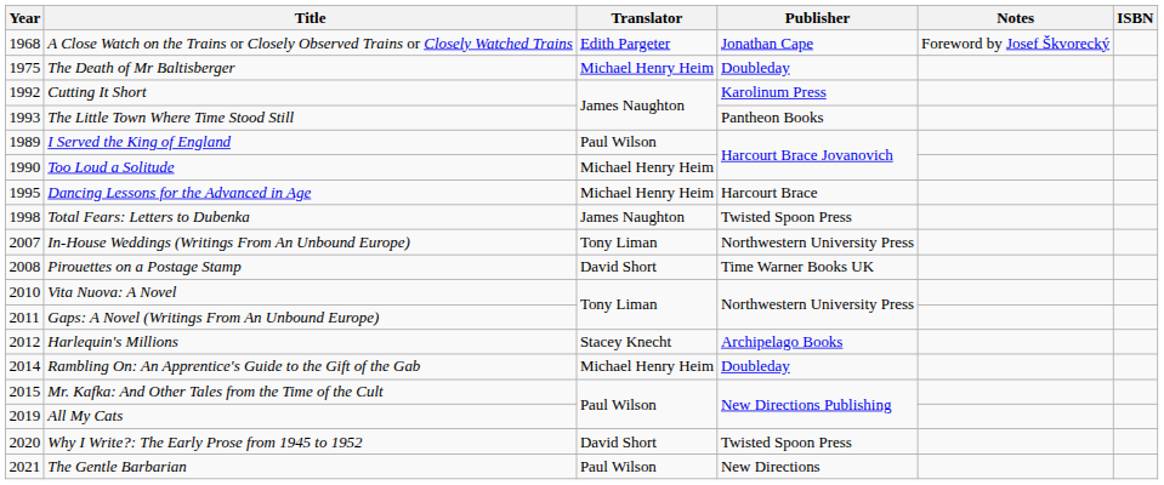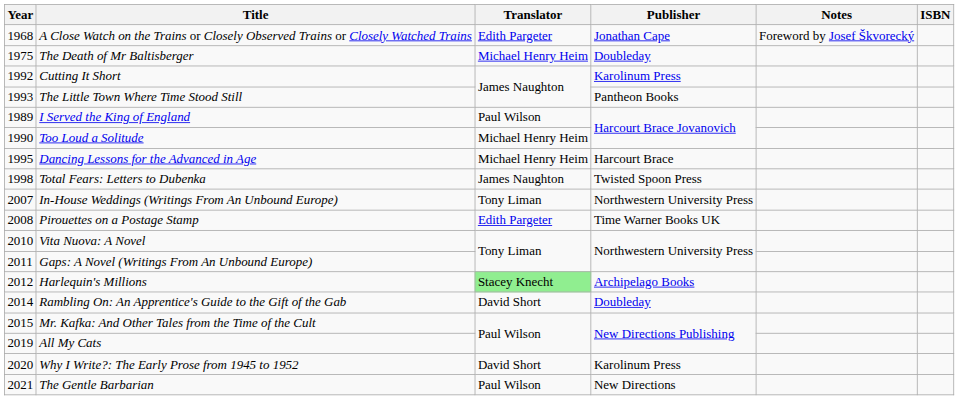 <table class="wikitable sortable">
 <tr>
 <th>Year</th>
 <th>Title</th>
 <th>Translator</th>
 <th>Publisher</th>
 <th>Notes</th>
 <th>ISBN</th>
 </tr>
 <tr>
 <td>1968</td>
 <td><em>A Close Watch on the Trains</em> or <em>Closely Observed Trains</em> or <em><a href='#'>Closely Watched Trains</a></em></td>
 <td><a href='#'>Edith Pargeter</a></td>
 <td><a href='#'>Jonathan Cape</a></td>
 <td>Foreword by <a href='#'>Josef Škvorecký</a></td>
 <td></td>
 </tr>
 <tr>
 <td>1975</td>
 <td><em>The Death of Mr Baltisberger</em></td>
 <td><a href='#'>Michael Henry Heim</a></td>
 <td><a href='#'>Doubleday</a></td>
 <td></td>
 <td></td>
 </tr>
 <tr>
 <td>1992</td>
 <td><em>Cutting It Short</em></td>
 <td rowspan="2">James Naughton</td>
 <td><a href='#'>Karolinum Press</a></td>
 <td></td>
 <td></td>
 </tr>
 <tr>
 <td>1993</td>
 <td><em>The Little Town Where Time Stood Still</em></td>
 <td>Pantheon Books</td>
 <td></td>
 <td></td>
 </tr>
 <tr>
 <td>1989</td>
 <td><em><a href='#'>I Served the King of England</a></em></td>
 <td>Paul Wilson</td>
 <td rowspan="2"><a href='#'>Harcourt Brace Jovanovich</a></td>
 <td></td>
 <td></td>
 </tr>
 <tr>
 <td>1990</td>
 <td><em><a href='#'>Too Loud a Solitude</a></em></td>
 <td>Michael Henry Heim</td>
 <td></td>
 <td></td>
 </tr>
 <tr>
 <td>1995</td>
 <td><em><a href='#'>Dancing Lessons for the Advanced in Age</a></em></td>
 <td>Michael Henry Heim</td>
 <td>Harcourt Brace</td>
 <td></td>
 <td></td>
 </tr>
 <tr>
 <td>1998</td>
 <td><em>Total Fears: Letters to Dubenka</em></td>
 <td>James Naughton</td>
 <td>Twisted Spoon Press</td>
 <td></td>
 <td></td>
 </tr>
 <tr>
 <td>2007</td>
 <td><em>In-House Weddings (Writings From An Unbound Europe)</em></td>
 <td>Tony Liman</td>
 <td>Northwestern University Press</td>
 <td></td>
 <td></td>
 </tr>
 <tr>
 <td>2008</td>
 <td><em>Pirouettes on a Postage Stamp</em></td>
-<td>David Short</td>
+<td><a href='#'>Edith Pargeter</a></td>
 <td>Time Warner Books UK</td>
 <td></td>
 <td></td>
 </tr>
 <tr>
 <td>2010</td>
 <td><em>Vita Nuova: A Novel</em></td>
 <td rowspan="2">Tony Liman</td>
 <td rowspan="2">Northwestern University Press</td>
 <td></td>
 <td></td>
 </tr>
 <tr>
 <td>2011</td>
 <td><em>Gaps: A Novel (Writings From An Unbound Europe)</em></td>
 <td></td>
 <td></td>
 </tr>
 <tr>
 <td>2012</td>
 <td><em>Harlequin's Millions</em></td>
-<td>Stacey Knecht</td>
+<td style="background: lightgreen;">Stacey Knecht</td>
 <td><a href='#'>Archipelago Books</a></td>
 <td></td>
 <td></td>
 </tr>
 <tr>
 <td>2014</td>
 <td><em>Rambling On: An Apprentice's Guide to the Gift of the Gab</em></td>
-<td>Michael Henry Heim</td>
+<td>David Short</td>
 <td><a href='#'>Doubleday</a></td>
 <td></td>
 <td></td>
 </tr>
 <tr>
 <td>2015</td>
 <td><em>Mr. Kafka: And Other Tales from the Time of the Cult</em></td>
 <td rowspan="2">Paul Wilson</td>
 <td rowspan="2"><a href='#'>New Directions Publishing</a></td>
 <td></td>
 <td></td>
 </tr>
 <tr>
 <td>2019</td>
 <td><em>All My Cats</em></td>
 <td></td>
 <td></td>
 </tr>
 <tr>
 <td>2020</td>
 <td><em>Why I Write?: The Early Prose from 1945 to 1952</em></td>
 <td>David Short</td>
-<td>Twisted Spoon Press</td>
+<td>Karolinum Press</td>
 <td></td>
 <td></td>
 </tr>
 <tr>
 <td>2021</td>
 <td><em>The Gentle Barbarian</em></td>
 <td>Paul Wilson</td>
 <td>New Directions</td>
 <td></td>
 <td></td>
 </tr>
 </table>
